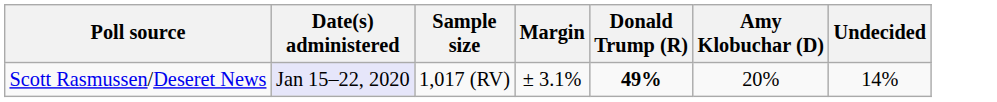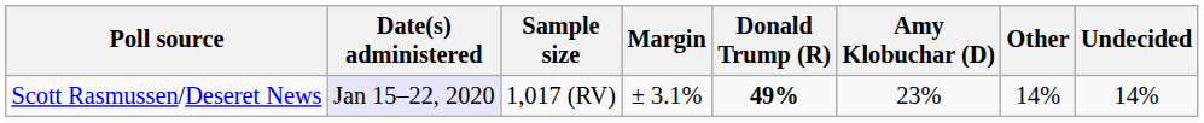 <table class="wikitable" style="font-size:90%;text-align:center;">
 <tr>
 <th>Poll source</th>
 <th>Date(s)<br>administered</th>
 <th>Sample<br>size</th>
 <th>Margin<br></th>
 <th>Donald<br>Trump (R)</th>
 <th>Amy<br>Klobuchar (D)</th>
+<th>Other</th>
 <th>Undecided</th>
 </tr>
 <tr>
 <td style="text-align:left;"><a href='#'>Scott Rasmussen</a>/<a href='#'>Deseret News</a></td>
 <td style="background: lavender;">Jan 15–22, 2020</td>
 <td>1,017 (RV)</td>
 <td>± 3.1%</td>
 <td><strong>49%</strong></td>
-<td>20%</td>
+<td>23%</td>
+<td>14%</td>
 <td>14%</td>
 </tr>
 </table>
